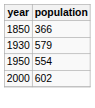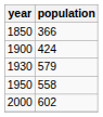 <table class="wikitable">
 <tr>
 <th>year</th>
 <th>population</th>
 </tr>
 <tr>
 <td>1850</td>
 <td>366</td>
 </tr>
 <tr>
+<td>1900</td>
+<td>424</td>
+</tr>
+<tr>
 <td>1930</td>
 <td>579</td>
 </tr>
 <tr>
 <td>1950</td>
-<td>554</td>
+<td>558</td>
 </tr>
 <tr>
 <td>2000</td>
 <td>602</td>
 </tr>
 <tr>
 </tr>
 </table>
